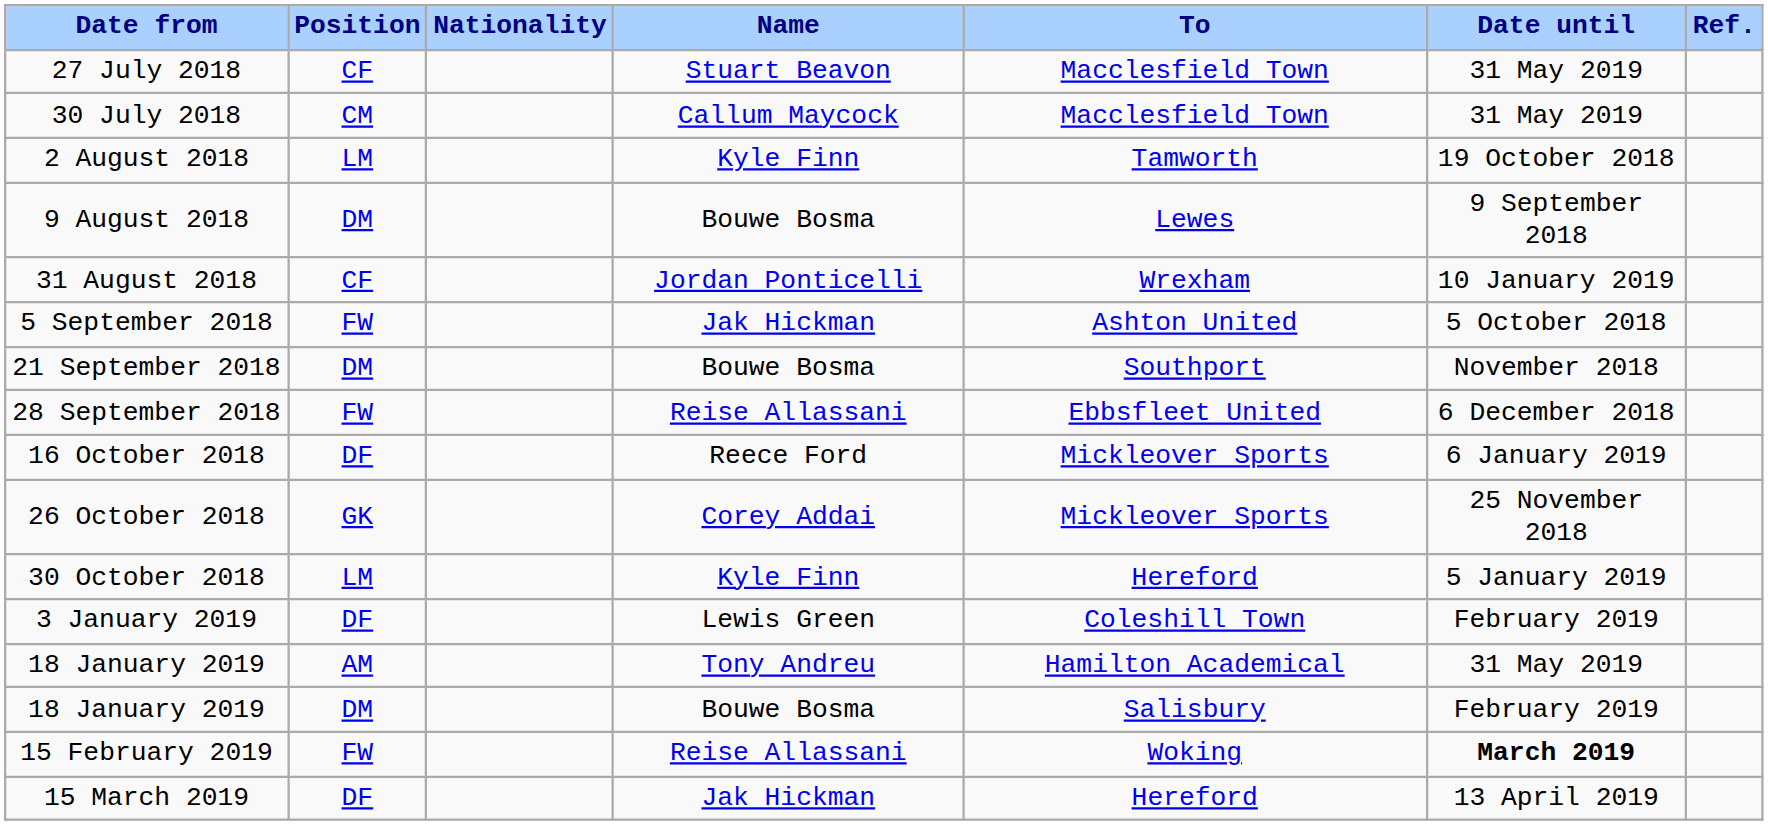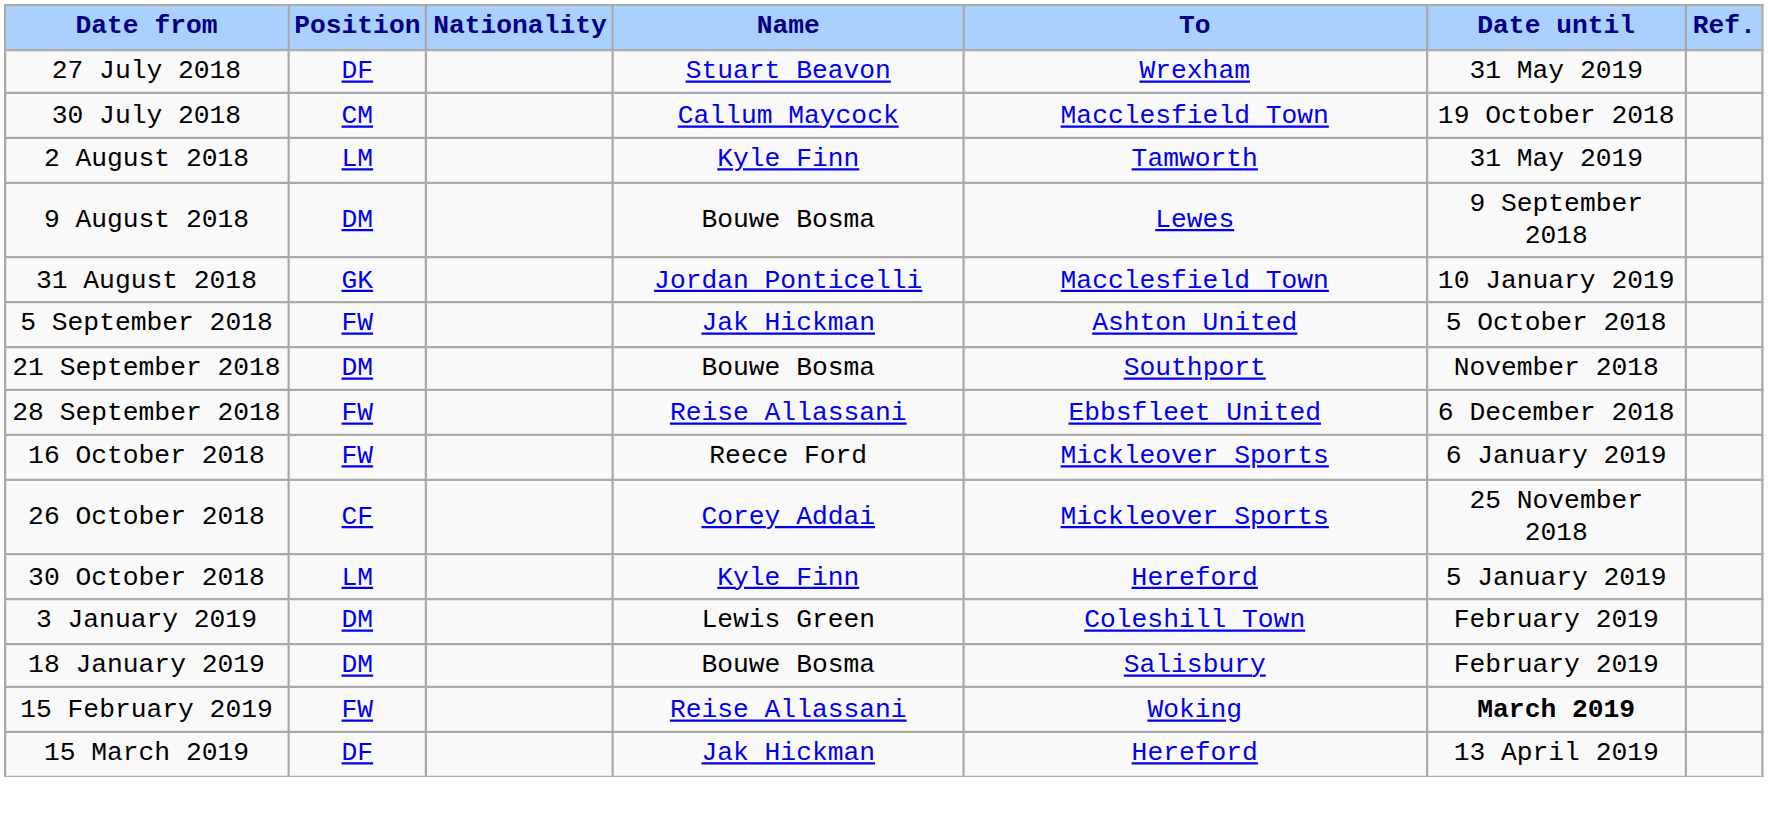 <table class="wikitable"  style="text-align:center; font-size:90%; ">
 <tr>
 <th style="background:#AAD0FF; color:#000080; width:120px;">Date from</th>
 <th style="background:#AAD0FF; color:#000080; width:50px;">Position</th>
 <th style="background:#AAD0FF; color:#000080; width:50px;">Nationality</th>
 <th style="background:#AAD0FF; color:#000080; width:150px;">Name</th>
 <th style="background:#AAD0FF; color:#000080; width:200px;">To</th>
 <th style="background:#AAD0FF; color:#000080; width:110px;">Date until</th>
 <th style="background:#AAD0FF; color:#000080; width:25px;">Ref.</th>
 </tr>
 <tr>
 <td>27 July 2018</td>
-<td><a href='#'>CF</a></td>
+<td><a href='#'>DF</a></td>
 <td></td>
 <td><a href='#'>Stuart Beavon</a></td>
-<td><a href='#'>Macclesfield Town</a></td>
+<td><a href='#'>Wrexham</a></td>
 <td>31 May 2019</td>
 <td></td>
 </tr>
 <tr>
 <td>30 July 2018</td>
 <td><a href='#'>CM</a></td>
 <td></td>
 <td><a href='#'>Callum Maycock</a></td>
 <td><a href='#'>Macclesfield Town</a></td>
-<td>31 May 2019</td>
+<td>19 October 2018</td>
 <td></td>
 </tr>
 <tr>
 <td>2 August 2018</td>
 <td><a href='#'>LM</a></td>
 <td></td>
 <td><a href='#'>Kyle Finn</a></td>
 <td><a href='#'>Tamworth</a></td>
-<td>19 October 2018</td>
+<td>31 May 2019</td>
 <td></td>
 </tr>
 <tr>
 <td>9 August 2018</td>
 <td><a href='#'>DM</a></td>
 <td></td>
 <td>Bouwe Bosma</td>
 <td><a href='#'>Lewes</a></td>
 <td>9 September 2018</td>
 <td></td>
 </tr>
 <tr>
 <td>31 August 2018</td>
-<td><a href='#'>CF</a></td>
+<td><a href='#'>GK</a></td>
 <td></td>
 <td><a href='#'>Jordan Ponticelli</a></td>
-<td><a href='#'>Wrexham</a></td>
+<td><a href='#'>Macclesfield Town</a></td>
 <td>10 January 2019</td>
 <td></td>
 </tr>
 <tr>
 <td>5 September 2018</td>
 <td><a href='#'>FW</a></td>
 <td></td>
 <td><a href='#'>Jak Hickman</a></td>
 <td><a href='#'>Ashton United</a></td>
 <td>5 October 2018</td>
 <td></td>
 </tr>
 <tr>
 <td>21 September 2018</td>
 <td><a href='#'>DM</a></td>
 <td></td>
 <td>Bouwe Bosma</td>
 <td><a href='#'>Southport</a></td>
 <td>November 2018</td>
 <td></td>
 </tr>
 <tr>
 <td>28 September 2018</td>
 <td><a href='#'>FW</a></td>
 <td></td>
 <td><a href='#'>Reise Allassani</a></td>
 <td><a href='#'>Ebbsfleet United</a></td>
 <td>6 December 2018</td>
 <td></td>
 </tr>
 <tr>
 <td>16 October 2018</td>
-<td><a href='#'>DF</a></td>
+<td><a href='#'>FW</a></td>
 <td></td>
 <td>Reece Ford</td>
 <td><a href='#'>Mickleover Sports</a></td>
 <td>6 January 2019</td>
 <td></td>
 </tr>
 <tr>
 <td>26 October 2018</td>
-<td><a href='#'>GK</a></td>
+<td><a href='#'>CF</a></td>
 <td></td>
 <td><a href='#'>Corey Addai</a></td>
 <td><a href='#'>Mickleover Sports</a></td>
 <td>25 November 2018</td>
 <td></td>
 </tr>
 <tr>
 <td>30 October 2018</td>
 <td><a href='#'>LM</a></td>
 <td></td>
 <td><a href='#'>Kyle Finn</a></td>
 <td><a href='#'>Hereford</a></td>
 <td>5 January 2019</td>
 <td></td>
 </tr>
 <tr>
 <td>3 January 2019</td>
-<td><a href='#'>DF</a></td>
+<td><a href='#'>DM</a></td>
 <td></td>
 <td>Lewis Green</td>
 <td><a href='#'>Coleshill Town</a></td>
 <td>February 2019</td>
-<td></td>
-</tr>
-<tr>
-<td>18 January 2019</td>
-<td><a href='#'>AM</a></td>
-<td></td>
-<td><a href='#'>Tony Andreu</a></td>
-<td> <a href='#'>Hamilton Academical</a></td>
-<td>31 May 2019</td>
 <td></td>
 </tr>
 <tr>
 <td>18 January 2019</td>
 <td><a href='#'>DM</a></td>
 <td></td>
 <td>Bouwe Bosma</td>
 <td><a href='#'>Salisbury</a></td>
 <td>February 2019</td>
 <td></td>
 </tr>
 <tr>
 <td>15 February 2019</td>
 <td><a href='#'>FW</a></td>
 <td></td>
 <td><a href='#'>Reise Allassani</a></td>
 <td><a href='#'>Woking</a></td>
 <td><strong>March 2019</strong></td>
 <td></td>
 </tr>
 <tr>
 <td>15 March 2019</td>
 <td><a href='#'>DF</a></td>
 <td></td>
 <td><a href='#'>Jak Hickman</a></td>
 <td><a href='#'>Hereford</a></td>
 <td>13 April 2019</td>
 <td></td>
 </tr>
 </table>
